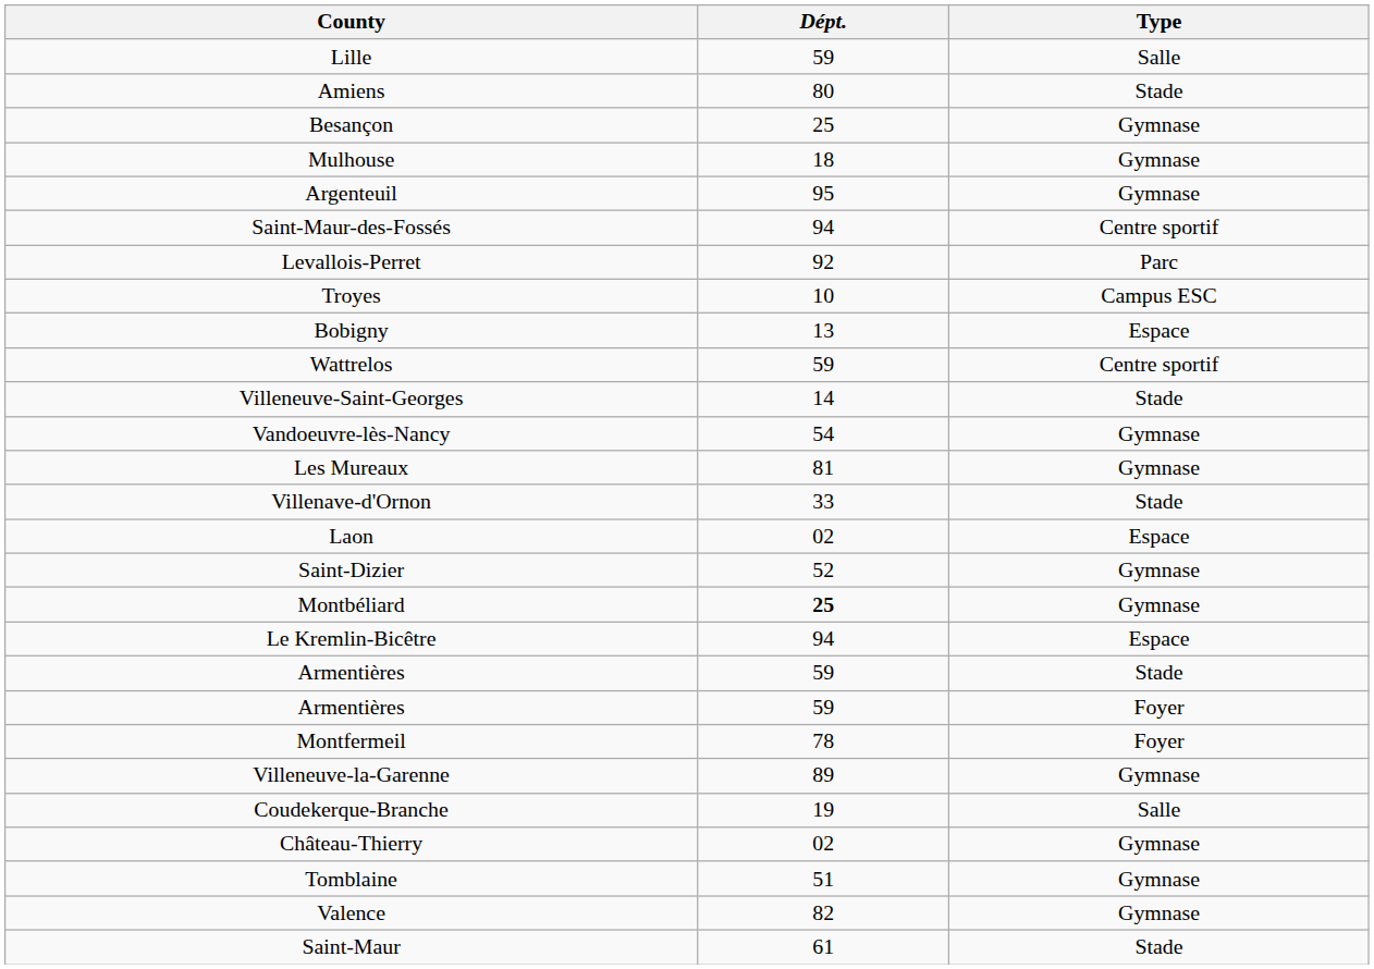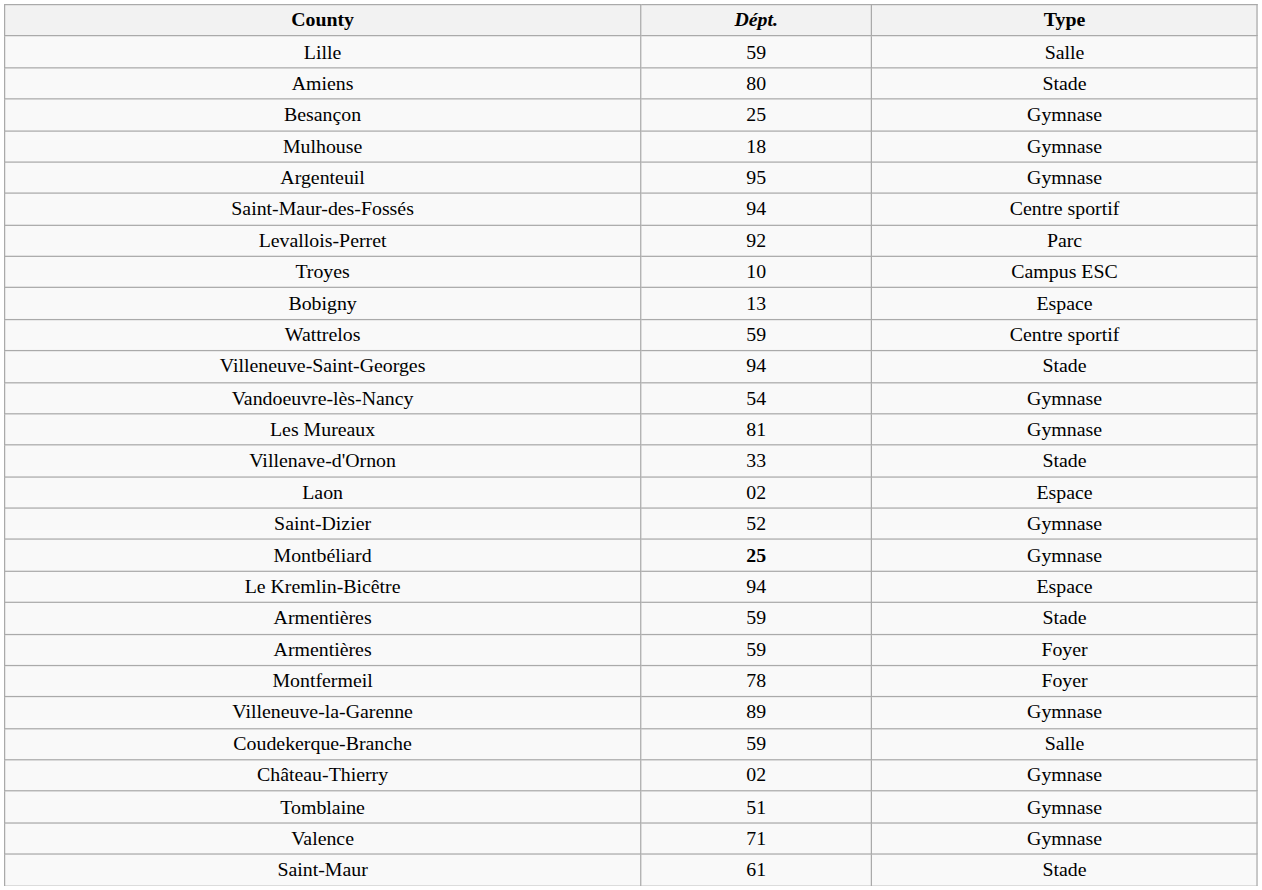 <table class="wikitable collapsible autocollapse sortable" width=80% cellpadding=3 cellspacing=0 border=1 style="border-collapse:collapse"|>
 <tr align=left>
 <th bgcolor=#efefef width=33%>County</th>
 <th data-sort-type="text" !bgcolor=#efefef width=12%><em>Dépt.</em></th>
 <th bgcolor=#efefef width=20%>Type</th>
 </tr>
 <tr --- align=center>
 <td>Lille</td>
 <td>59</td>
 <td>Salle</td>
 </tr>
 <tr --- align=center>
 <td>Amiens</td>
 <td>80</td>
 <td>Stade</td>
 </tr>
 <tr --- align=center>
 <td>Besançon</td>
 <td>25</td>
 <td>Gymnase</td>
 </tr>
 <tr --- align=center>
 <td>Mulhouse</td>
 <td>18</td>
 <td>Gymnase</td>
 </tr>
 <tr --- align=center>
 <td>Argenteuil</td>
 <td>95</td>
 <td>Gymnase</td>
 </tr>
 <tr --- align=center>
 <td>Saint-Maur-des-Fossés</td>
 <td>94</td>
 <td>Centre sportif</td>
 </tr>
 <tr --- align=center>
 <td>Levallois-Perret</td>
 <td>92</td>
 <td>Parc</td>
 </tr>
 <tr --- align=center>
 <td>Troyes</td>
 <td>10</td>
 <td>Campus ESC</td>
 </tr>
 <tr --- align=center>
 <td>Bobigny</td>
 <td>13</td>
 <td>Espace</td>
 </tr>
 <tr --- align=center>
 <td>Wattrelos</td>
 <td>59</td>
 <td>Centre sportif</td>
 </tr>
 <tr --- align=center>
 <td>Villeneuve-Saint-Georges</td>
-<td>14</td>
+<td>94</td>
 <td>Stade</td>
 </tr>
 <tr --- align=center>
 <td>Vandoeuvre-lès-Nancy</td>
 <td>54</td>
 <td>Gymnase</td>
 </tr>
 <tr --- align=center>
 <td>Les Mureaux</td>
 <td>81</td>
 <td>Gymnase</td>
 </tr>
 <tr --- align=center>
 <td>Villenave-d'Ornon</td>
 <td>33</td>
 <td>Stade</td>
 </tr>
 <tr --- align=center>
 <td>Laon</td>
 <td>02</td>
 <td>Espace</td>
 </tr>
 <tr --- align=center>
 <td>Saint-Dizier</td>
 <td>52</td>
 <td>Gymnase</td>
 </tr>
 <tr --- align=center>
 <td>Montbéliard</td>
 <td><strong>25</strong></td>
 <td>Gymnase</td>
 </tr>
 <tr --- align=center>
 <td>Le Kremlin-Bicêtre</td>
 <td>94</td>
 <td>Espace</td>
 </tr>
 <tr --- align=center>
 <td>Armentières</td>
 <td>59</td>
 <td>Stade</td>
 </tr>
 <tr --- align=center>
 <td>Armentières</td>
 <td>59</td>
 <td>Foyer</td>
 </tr>
 <tr --- align=center>
 <td>Montfermeil</td>
 <td>78</td>
 <td>Foyer</td>
 </tr>
 <tr --- align=center>
 <td>Villeneuve-la-Garenne</td>
 <td>89</td>
 <td>Gymnase</td>
 </tr>
 <tr --- align=center>
 <td>Coudekerque-Branche</td>
-<td>19</td>
+<td>59</td>
 <td>Salle</td>
 </tr>
 <tr --- align=center>
 <td>Château-Thierry</td>
 <td>02</td>
 <td>Gymnase</td>
 </tr>
 <tr --- align=center>
 <td>Tomblaine</td>
 <td>51</td>
 <td>Gymnase</td>
 </tr>
 <tr --- align=center>
 <td>Valence</td>
-<td>82</td>
+<td>71</td>
 <td>Gymnase</td>
 </tr>
 <tr --- align=center>
 <td>Saint-Maur</td>
 <td>61</td>
 <td>Stade</td>
 </tr>
 </table>
